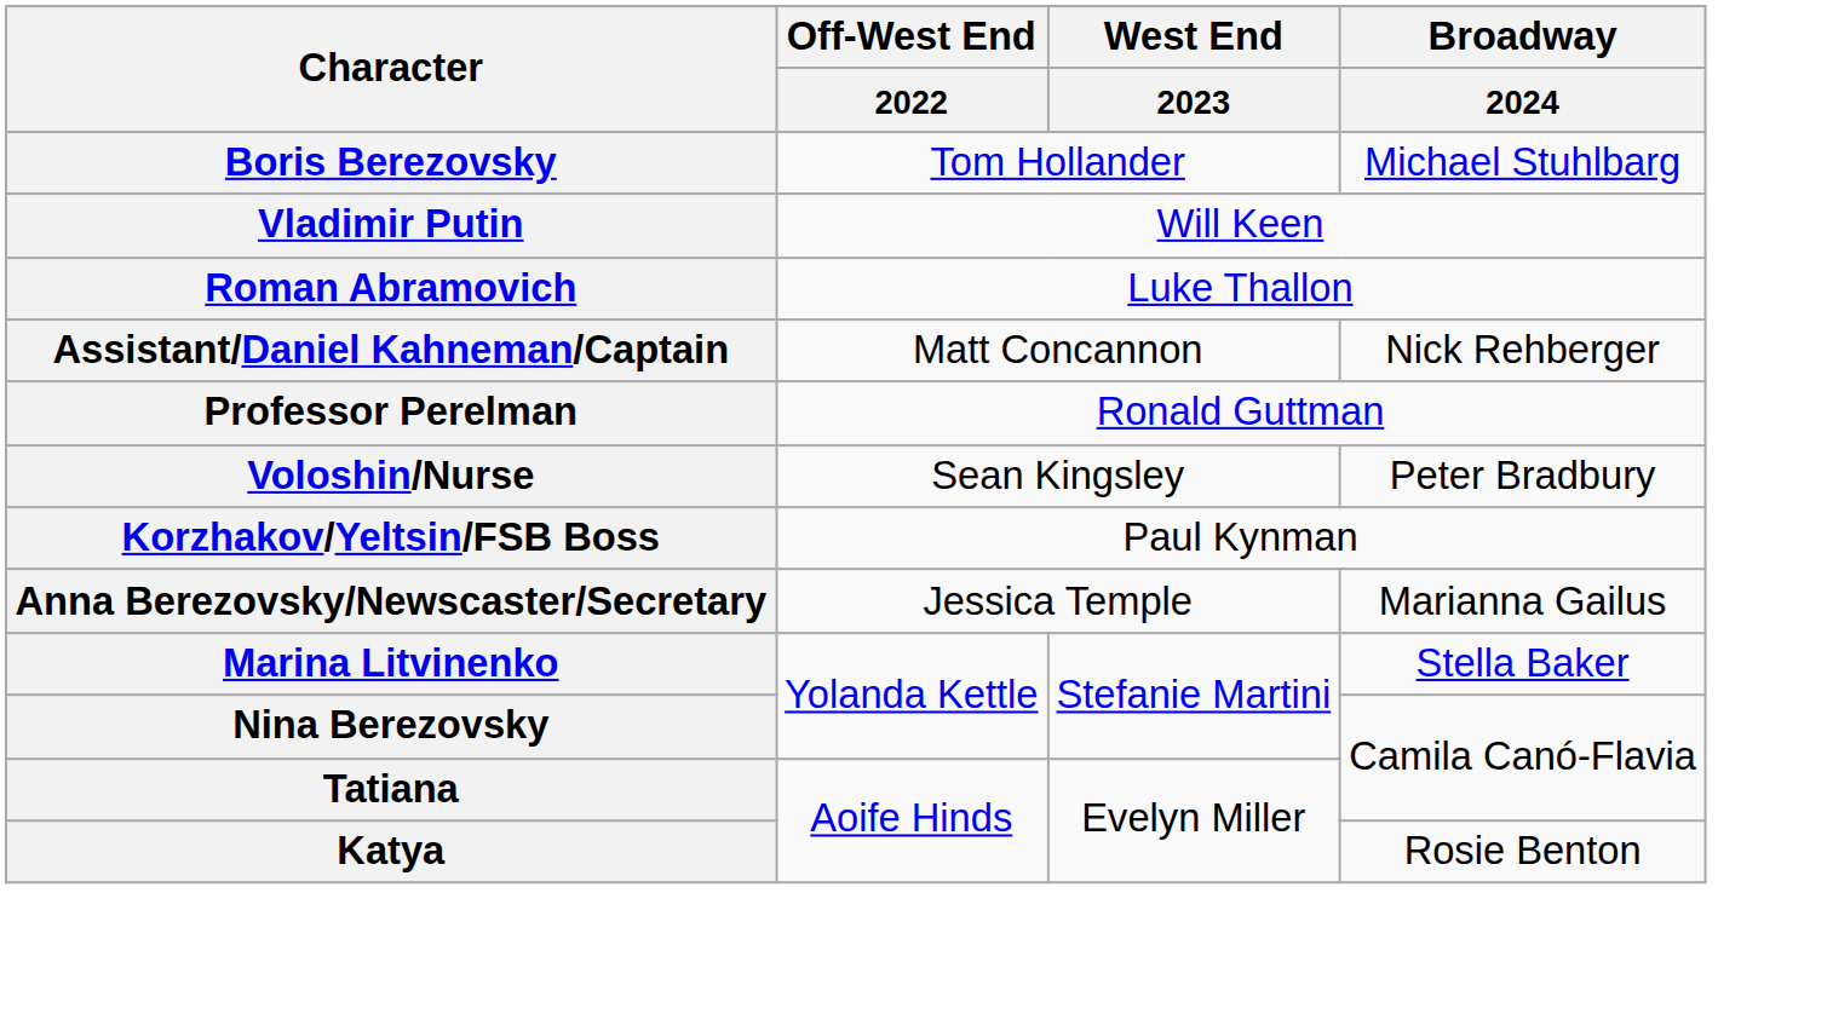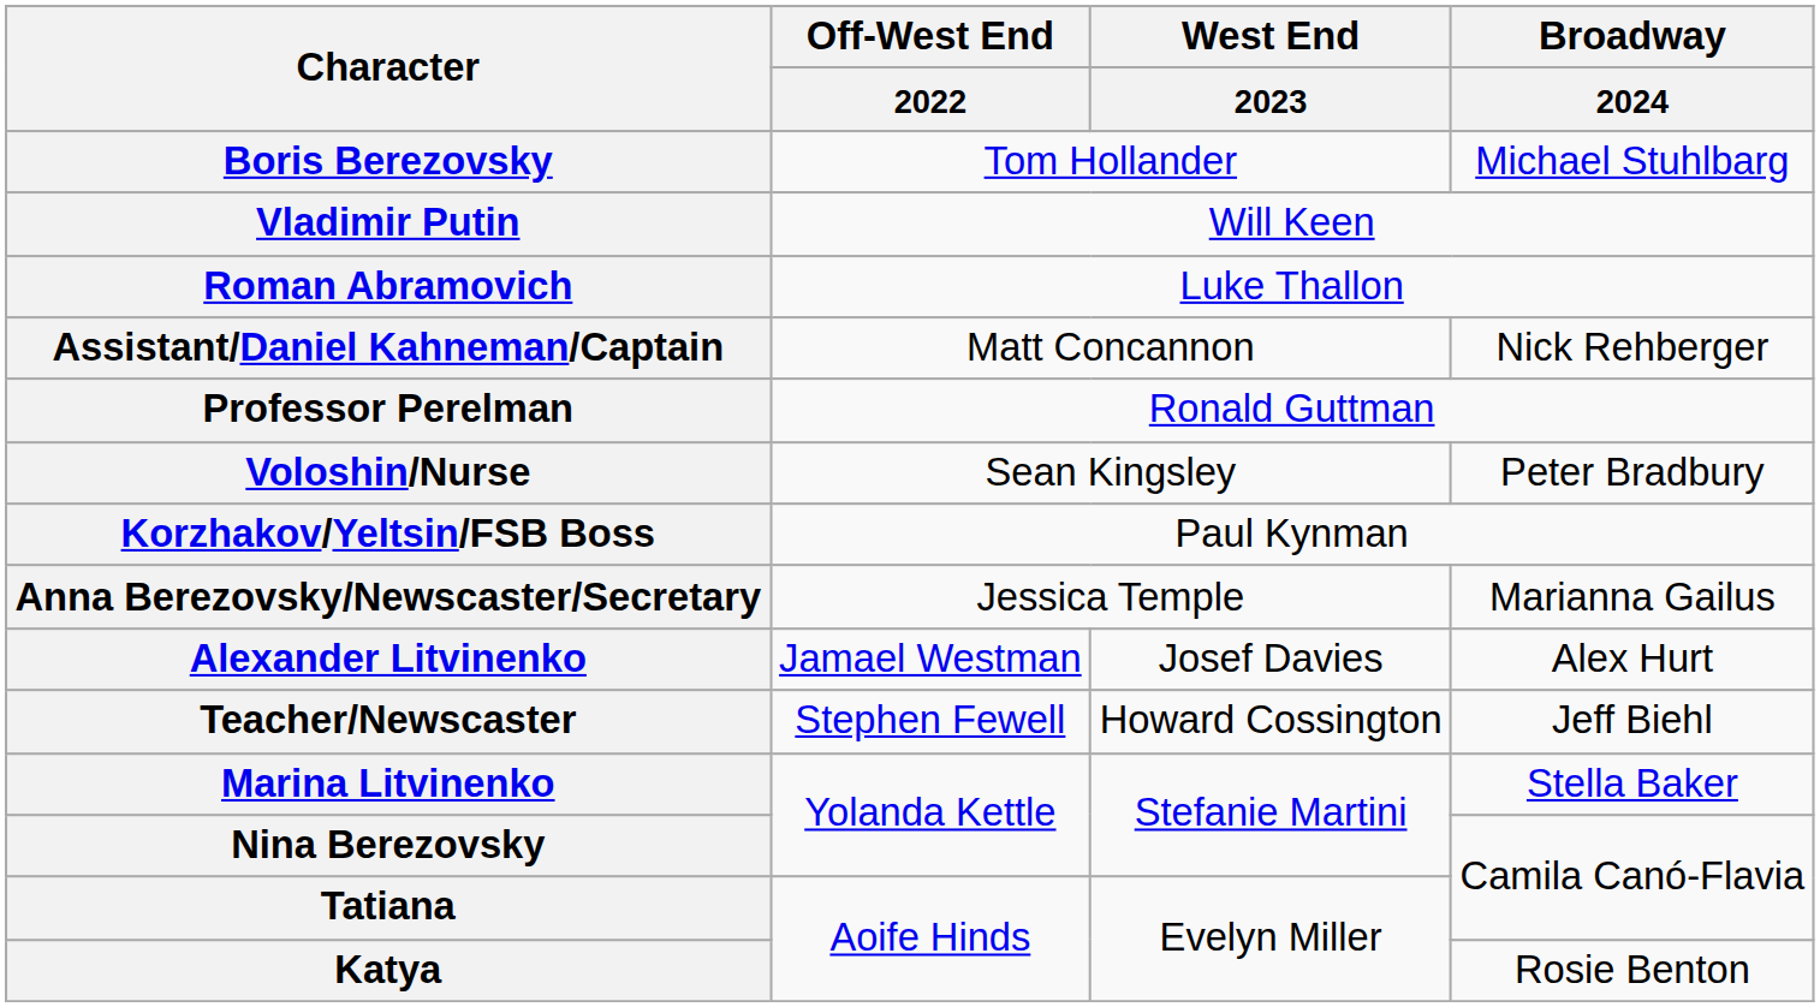 <table class="wikitable">
 <tr>
 <th rowspan="2">Character</th>
 <th>Off-West End</th>
 <th>West End</th>
 <th>Broadway</th>
 </tr>
 <tr>
 <th><small>2022</small></th>
 <th><small><strong>2023</strong></small></th>
 <th><small><strong>2024</strong></small></th>
 </tr>
 <tr>
 <th><a href='#'>Boris Berezovsky</a></th>
 <td colspan="2" align="center"><a href='#'>Tom Hollander</a></td>
 <td align="center"><a href='#'>Michael Stuhlbarg</a></td>
 </tr>
 <tr>
 <th><a href='#'>Vladimir Putin</a></th>
 <td colspan="3" align="center"><a href='#'>Will Keen</a></td>
 </tr>
 <tr>
 <th><a href='#'>Roman Abramovich</a></th>
 <td colspan="3" align="center"><a href='#'>Luke Thallon</a></td>
 </tr>
 <tr>
 <th>Assistant/<a href='#'>Daniel Kahneman</a>/Captain</th>
 <td colspan="2" align="center">Matt Concannon</td>
 <td align="center">Nick Rehberger</td>
 </tr>
 <tr>
 <th>Professor Perelman</th>
 <td colspan="3" align="center"><a href='#'>Ronald Guttman</a></td>
 </tr>
 <tr>
 <th><a href='#'>Voloshin</a>/Nurse</th>
 <td colspan="2" align="center">Sean Kingsley</td>
 <td align="center">Peter Bradbury</td>
 </tr>
 <tr>
 <th><a href='#'>Korzhakov</a>/<a href='#'>Yeltsin</a>/FSB Boss</th>
 <td colspan="3" align="center">Paul Kynman</td>
 </tr>
 <tr>
 <th>Anna Berezovsky/Newscaster/Secretary</th>
 <td colspan="2" align="center">Jessica Temple</td>
 <td align="center">Marianna Gailus</td>
 </tr>
 <tr>
+<th><a href='#'>Alexander Litvinenko</a></th>
+<td align="center"><a href='#'>Jamael Westman</a></td>
+<td align="center">Josef Davies</td>
+<td align="center">Alex Hurt</td>
+</tr>
+<tr>
+<th>Teacher/Newscaster</th>
+<td align="center"><a href='#'>Stephen Fewell</a></td>
+<td align="center">Howard Cossington</td>
+<td align="center">Jeff Biehl</td>
+</tr>
+<tr>
 <th><a href='#'>Marina Litvinenko</a></th>
 <td rowspan="2" align="center"><a href='#'>Yolanda Kettle</a></td>
 <td rowspan="2" align="center"><a href='#'>Stefanie Martini</a></td>
 <td align="center"><a href='#'>Stella Baker</a></td>
 </tr>
 <tr>
 <th>Nina Berezovsky</th>
 <td rowspan="2" align="center">Camila Canó-Flavia</td>
 </tr>
 <tr>
 <th>Tatiana</th>
 <td rowspan="2" align="center"><a href='#'>Aoife Hinds</a></td>
 <td rowspan="2" align="center">Evelyn Miller</td>
 </tr>
 <tr>
 <th>Katya</th>
 <td align="center">Rosie Benton</td>
 </tr>
 </table>
